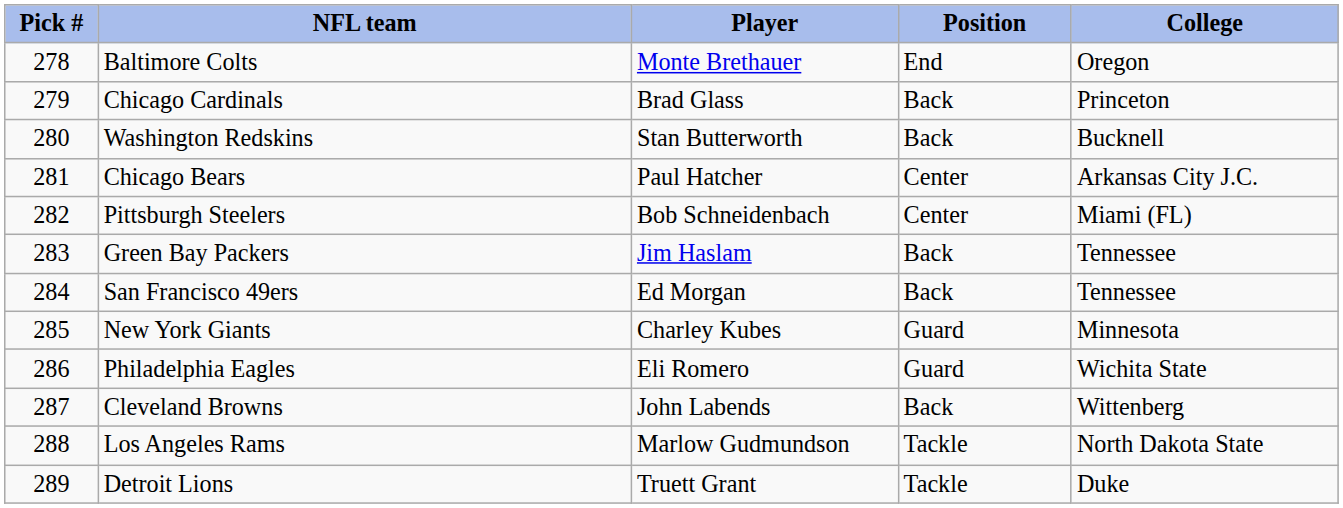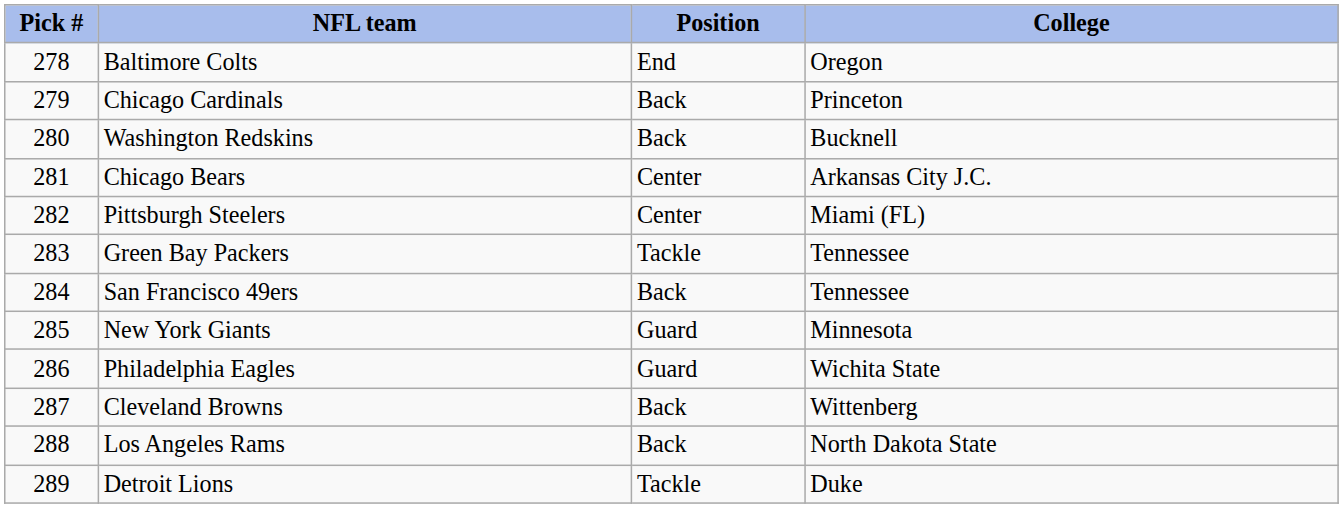 <table class="wikitable sortable sortable" style="width: 100%">
 <tr>
 <th style="background:#a8bdec; width:7%;">Pick #</th>
 <th style="width:40%; background:#a8bdec;">NFL team</th>
-<th style="width:20%; background:#a8bdec;">Player</th>
 <th style="width:13%; background:#a8bdec;">Position</th>
 <th style="background:#A8BDEC;">College</th>
 </tr>
 <tr>
 <td align=center>278</td>
 <td>Baltimore Colts</td>
-<td><a href='#'>Monte Brethauer</a></td>
 <td>End</td>
 <td>Oregon</td>
 </tr>
 <tr>
 <td align=center>279</td>
 <td>Chicago Cardinals</td>
-<td>Brad Glass</td>
 <td>Back</td>
 <td>Princeton</td>
 </tr>
 <tr>
 <td align=center>280</td>
 <td>Washington Redskins</td>
-<td>Stan Butterworth</td>
 <td>Back</td>
 <td>Bucknell</td>
 </tr>
 <tr>
 <td align=center>281</td>
 <td>Chicago Bears</td>
-<td>Paul Hatcher</td>
 <td>Center</td>
 <td>Arkansas City J.C.</td>
 </tr>
 <tr>
 <td align=center>282</td>
 <td>Pittsburgh Steelers</td>
-<td>Bob Schneidenbach</td>
 <td>Center</td>
 <td>Miami (FL)</td>
 </tr>
 <tr>
 <td align=center>283</td>
 <td>Green Bay Packers</td>
-<td><a href='#'>Jim Haslam</a></td>
-<td>Back</td>
+<td>Tackle</td>
 <td>Tennessee</td>
 </tr>
 <tr>
 <td align=center>284</td>
 <td>San Francisco 49ers</td>
-<td>Ed Morgan</td>
 <td>Back</td>
 <td>Tennessee</td>
 </tr>
 <tr>
 <td align=center>285</td>
 <td>New York Giants</td>
-<td>Charley Kubes</td>
 <td>Guard</td>
 <td>Minnesota</td>
 </tr>
 <tr>
 <td align=center>286</td>
 <td>Philadelphia Eagles</td>
-<td>Eli Romero</td>
 <td>Guard</td>
 <td>Wichita State</td>
 </tr>
 <tr>
 <td align=center>287</td>
 <td>Cleveland Browns</td>
-<td>John Labends</td>
 <td>Back</td>
 <td>Wittenberg</td>
 </tr>
 <tr>
 <td align=center>288</td>
 <td>Los Angeles Rams</td>
-<td>Marlow Gudmundson</td>
-<td>Tackle</td>
+<td>Back</td>
 <td>North Dakota State</td>
 </tr>
 <tr>
 <td align=center>289</td>
 <td>Detroit Lions</td>
-<td>Truett Grant</td>
 <td>Tackle</td>
 <td>Duke</td>
 </tr>
 </table>
